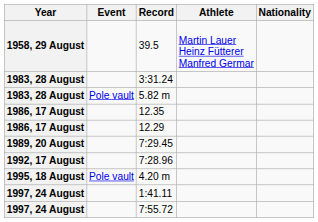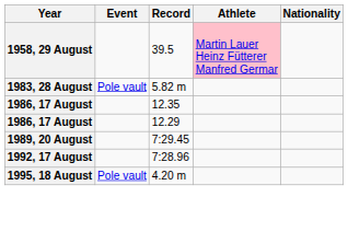 <table class="wikitable plainrowheaders sortable">
 <tr>
 <th scope="col">Year</th>
 <th scope="col">Event</th>
 <th scope="col">Record</th>
 <th scope="col">Athlete</th>
 <th scope="col">Nationality</th>
 </tr>
 <tr>
 <th scope="row"><strong>1958</strong>, 29 August</th>
 <td></td>
 <td>39.5 </td>
-<td><br><a href='#'>Martin Lauer</a><br><a href='#'>Heinz Fütterer</a><br><a href='#'>Manfred Germar</a></td>
-<td></td>
-</tr>
-<tr>
-<th scope="row"><strong>1983</strong>, 28 August</th>
-<td></td>
-<td>3:31.24</td>
-<td></td>
+<td style="background: pink;"><br><a href='#'>Martin Lauer</a><br><a href='#'>Heinz Fütterer</a><br><a href='#'>Manfred Germar</a></td>
 <td></td>
 </tr>
 <tr>
 <th scope="row"><strong>1983</strong>, 28 August</th>
 <td><a href='#'>Pole vault</a></td>
 <td>5.82 m</td>
 <td></td>
 <td></td>
 </tr>
 <tr>
 <th scope="row"><strong>1986</strong>, 17 August</th>
 <td></td>
 <td>12.35</td>
 <td></td>
 <td></td>
 </tr>
 <tr>
 <th scope="row"><strong>1986</strong>, 17 August</th>
 <td></td>
 <td>12.29</td>
 <td></td>
 <td></td>
 </tr>
 <tr>
 <th scope="row"><strong>1989</strong>, 20 August</th>
 <td></td>
 <td>7:29.45</td>
 <td></td>
 <td></td>
 </tr>
 <tr>
 <th scope="row"><strong>1992</strong>, 17 August</th>
 <td></td>
 <td>7:28.96</td>
 <td></td>
 <td></td>
 </tr>
 <tr>
 <th scope="row"><strong>1995</strong>, 18 August</th>
 <td><a href='#'>Pole vault</a></td>
 <td>4.20 m</td>
 <td></td>
 <td></td>
 </tr>
-<tr>
-<th scope="row"><strong>1997</strong>, 24 August</th>
-<td></td>
-<td>1:41.11</td>
-<td></td>
-<td></td>
-</tr>
-<tr>
-<th scope="row"><strong>1997</strong>, 24 August</th>
-<td></td>
-<td>7:55.72</td>
-<td></td>
-<td></td>
-</tr>
 </table>
